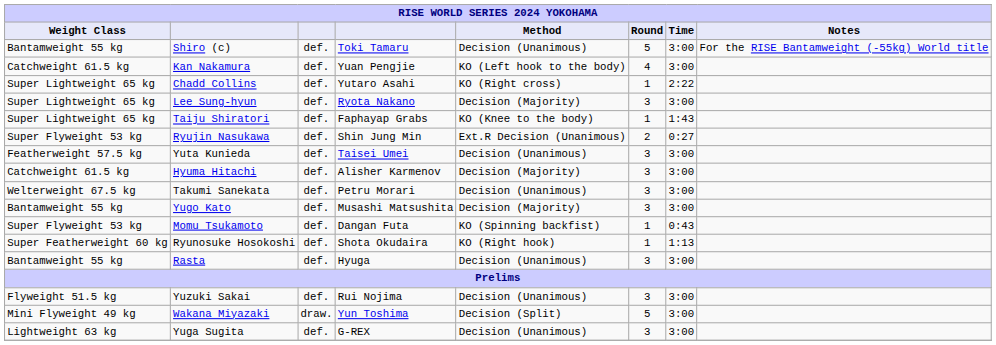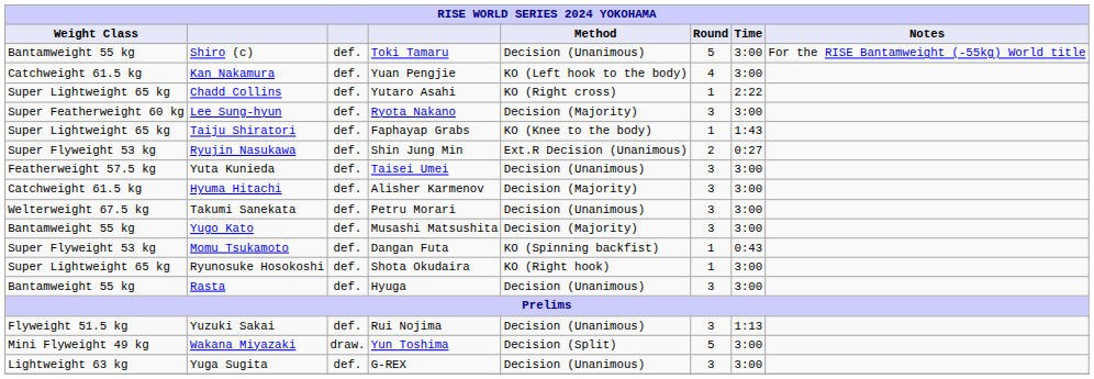 <table class="wikitable" style="font-size: 80%;">
 <tr>
 <th colspan="8" style="background-color: #ccf; color: #000080; text-align: center;"><strong>RISE WORLD SERIES 2024 YOKOHAMA</strong></th>
 </tr>
 <tr>
 <th colspan="1" style="background-color: #E6E8FA; color: #000000; text-align: center;">Weight Class</th>
 <th colspan="1" style="background-color: #E6E8FA; color: #000000; text-align: center;"></th>
 <th colspan="1" style="background-color: #E6E8FA; color: #000000; text-align: center;"></th>
 <th colspan="1" style="background-color: #E6E8FA; color: #000000; text-align: center;"></th>
 <th colspan="1" style="background-color: #E6E8FA; color: #000000; text-align: center;">Method</th>
 <th colspan="1" style="background-color: #E6E8FA; color: #000000; text-align: center;">Round</th>
 <th colspan="1" style="background-color: #E6E8FA; color: #000000; text-align: center;">Time</th>
 <th colspan="1" style="background-color: #E6E8FA; color: #000000; text-align: center;">Notes</th>
 </tr>
 <tr>
 <td>Bantamweight 55 kg</td>
 <td> <a href='#'>Shiro</a> (c)</td>
 <td align="center">def.</td>
 <td> <a href='#'>Toki Tamaru</a></td>
 <td>Decision (Unanimous)</td>
 <td align="center">5</td>
 <td align="center">3:00</td>
 <td>For the <a href='#'>RISE Bantamweight (-55kg) World title</a></td>
 </tr>
 <tr>
 <td>Catchweight 61.5 kg</td>
 <td> <a href='#'>Kan Nakamura</a></td>
 <td align="center">def.</td>
 <td> Yuan Pengjie</td>
 <td>KO (Left hook to the body)</td>
 <td align="center">4</td>
 <td align="center">3:00</td>
 <td></td>
 </tr>
 <tr>
 <td>Super Lightweight 65 kg</td>
 <td> <a href='#'>Chadd Collins</a></td>
 <td align="center">def.</td>
 <td> Yutaro Asahi</td>
 <td>KO (Right cross)</td>
 <td align="center">1</td>
 <td align="center">2:22</td>
 <td></td>
 </tr>
 <tr>
-<td>Super Lightweight 65 kg</td>
+<td>Super Featherweight 60 kg</td>
 <td> <a href='#'>Lee Sung-hyun</a></td>
 <td align="center">def.</td>
 <td> <a href='#'>Ryota Nakano</a></td>
 <td>Decision (Majority)</td>
 <td align="center">3</td>
 <td align="center">3:00</td>
 <td></td>
 </tr>
 <tr>
 <td>Super Lightweight 65 kg</td>
 <td> <a href='#'>Taiju Shiratori</a></td>
 <td align="center">def.</td>
 <td> Faphayap Grabs</td>
 <td>KO (Knee to the body)</td>
 <td align="center">1</td>
 <td align="center">1:43</td>
 <td></td>
 </tr>
 <tr>
 <td>Super Flyweight 53 kg</td>
 <td> <a href='#'>Ryujin Nasukawa</a></td>
 <td align="center">def.</td>
 <td> Shin Jung Min</td>
 <td>Ext.R Decision (Unanimous)</td>
 <td align="center">2</td>
 <td align="center">0:27</td>
 <td></td>
 </tr>
 <tr>
 <td>Featherweight 57.5 kg</td>
 <td> Yuta Kunieda</td>
 <td align="center">def.</td>
 <td> <a href='#'>Taisei Umei</a></td>
 <td>Decision (Unanimous)</td>
 <td align="center">3</td>
 <td align="center">3:00</td>
 <td></td>
 </tr>
 <tr>
 <td>Catchweight 61.5 kg</td>
 <td> <a href='#'>Hyuma Hitachi</a></td>
 <td align="center">def.</td>
 <td> Alisher Karmenov</td>
 <td>Decision (Majority)</td>
 <td align="center">3</td>
 <td align="center">3:00</td>
 <td></td>
 </tr>
 <tr>
 <td>Welterweight 67.5 kg</td>
 <td> Takumi Sanekata</td>
 <td align="center">def.</td>
 <td> Petru Morari</td>
 <td>Decision (Unanimous)</td>
 <td align="center">3</td>
 <td align="center">3:00</td>
 <td></td>
 </tr>
 <tr>
 <td>Bantamweight 55 kg</td>
 <td> <a href='#'>Yugo Kato</a></td>
 <td align="center">def.</td>
 <td> Musashi Matsushita</td>
 <td>Decision (Majority)</td>
 <td align="center">3</td>
 <td align="center">3:00</td>
 <td></td>
 </tr>
 <tr>
 <td>Super Flyweight 53 kg</td>
 <td> <a href='#'>Momu Tsukamoto</a></td>
 <td align="center">def.</td>
 <td> Dangan Futa</td>
 <td>KO (Spinning backfist)</td>
 <td align="center">1</td>
 <td align="center">0:43</td>
 <td></td>
 </tr>
 <tr>
-<td>Super Featherweight 60 kg</td>
+<td>Super Lightweight 65 kg</td>
 <td> Ryunosuke Hosokoshi</td>
 <td align="center">def.</td>
 <td> Shota Okudaira</td>
 <td>KO (Right hook)</td>
 <td align="center">1</td>
-<td align="center">1:13</td>
+<td align="center">3:00</td>
 <td></td>
 </tr>
 <tr>
 <td>Bantamweight 55 kg</td>
 <td> <a href='#'>Rasta</a></td>
 <td align="center">def.</td>
 <td> Hyuga</td>
 <td>Decision (Unanimous)</td>
 <td align="center">3</td>
 <td align="center">3:00</td>
 <td></td>
 </tr>
 <tr>
 <th colspan="8" style="background-color: #ccf; color: #000080; text-align: center;"><strong>Prelims</strong></th>
 </tr>
 <tr>
 <td>Flyweight 51.5 kg</td>
 <td> Yuzuki Sakai</td>
 <td align="center">def.</td>
 <td> Rui Nojima</td>
 <td>Decision (Unanimous)</td>
 <td align="center">3</td>
-<td align="center">3:00</td>
+<td align="center">1:13</td>
 <td></td>
 </tr>
 <tr>
 <td>Mini Flyweight 49 kg</td>
 <td> <a href='#'>Wakana Miyazaki</a></td>
 <td align="center">draw.</td>
 <td> <a href='#'>Yun Toshima</a></td>
 <td>Decision (Split)</td>
 <td align="center">5</td>
 <td align="center">3:00</td>
 <td></td>
 </tr>
 <tr>
 <td>Lightweight 63 kg</td>
 <td> Yuga Sugita</td>
 <td align="center">def.</td>
 <td> G-REX</td>
 <td>Decision (Unanimous)</td>
 <td align="center">3</td>
 <td align="center">3:00</td>
 <td></td>
 </tr>
 <tr>
 </tr>
 </table>
